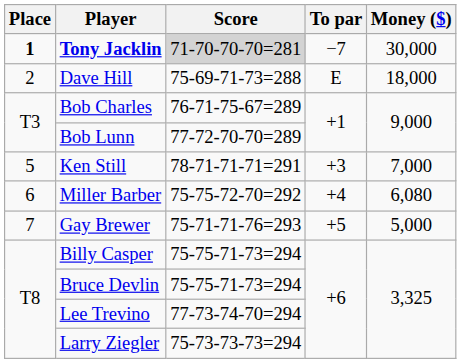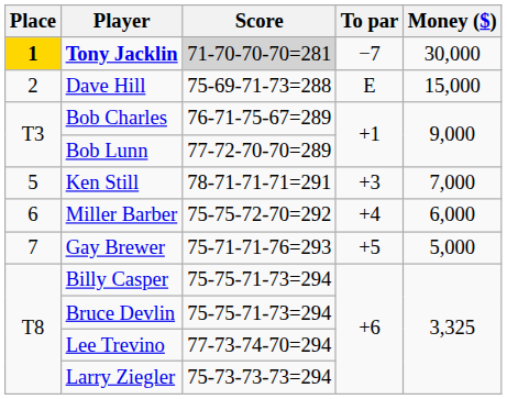 <table class=wikitable>
 <tr>
 <th>Place</th>
 <th>Player</th>
 <th>Score</th>
 <th>To par</th>
 <th>Money (<a href='#'>$</a>)</th>
 </tr>
 <tr>
-<td align=center><strong>1</strong></td>
+<td align=center style="background: gold;"><strong>1</strong></td>
 <td> <strong><a href='#'>Tony Jacklin</a></strong></td>
 <td style="background: lightgrey;">71-70-70-70=281</td>
 <td align=center>−7</td>
 <td align=center>30,000</td>
 </tr>
 <tr>
 <td align=center>2</td>
 <td> <a href='#'>Dave Hill</a></td>
 <td>75-69-71-73=288</td>
 <td align=center>E</td>
-<td align=center>18,000</td>
+<td align=center>15,000</td>
 </tr>
 <tr>
 <td rowspan=2 align=center>T3</td>
 <td> <a href='#'>Bob Charles</a></td>
 <td>76-71-75-67=289</td>
 <td rowspan=2 align=center>+1</td>
 <td rowspan=2 align=center>9,000</td>
 </tr>
 <tr>
 <td> <a href='#'>Bob Lunn</a></td>
 <td>77-72-70-70=289</td>
 </tr>
 <tr>
 <td align=center>5</td>
 <td> <a href='#'>Ken Still</a></td>
 <td>78-71-71-71=291</td>
 <td align=center>+3</td>
 <td align=center>7,000</td>
 </tr>
 <tr>
 <td align=center>6</td>
 <td> <a href='#'>Miller Barber</a></td>
 <td>75-75-72-70=292</td>
 <td align=center>+4</td>
-<td align=center>6,080</td>
+<td align=center>6,000</td>
 </tr>
 <tr>
 <td align=center>7</td>
 <td> <a href='#'>Gay Brewer</a></td>
 <td>75-71-71-76=293</td>
 <td align=center>+5</td>
 <td align=center>5,000</td>
 </tr>
 <tr>
 <td rowspan=4 align=center>T8</td>
 <td> <a href='#'>Billy Casper</a></td>
 <td>75-75-71-73=294</td>
 <td rowspan=4 align=center>+6</td>
 <td rowspan=4 align=center>3,325</td>
 </tr>
 <tr>
 <td> <a href='#'>Bruce Devlin</a></td>
 <td>75-75-71-73=294</td>
 </tr>
 <tr>
 <td> <a href='#'>Lee Trevino</a></td>
 <td>77-73-74-70=294</td>
 </tr>
 <tr>
 <td> <a href='#'>Larry Ziegler</a></td>
 <td>75-73-73-73=294</td>
 </tr>
 </table>
